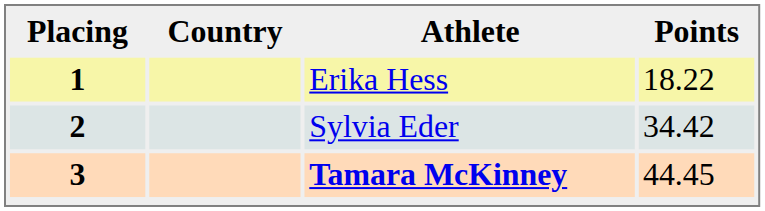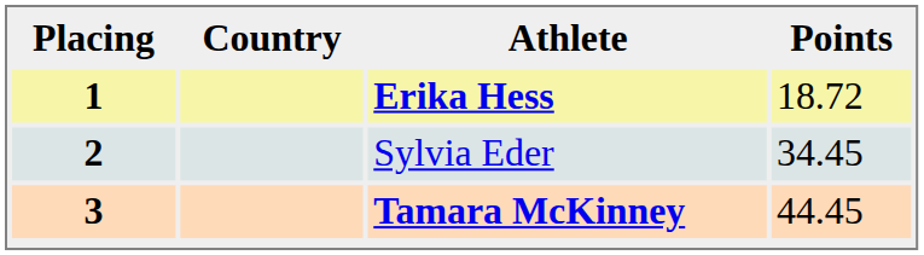 <table style="border-style:solid;border-width:1px;border-color:#808080;background-color:#EFEFEF" cellspacing="2" cellpadding="2" width="380px">
 <tr bgcolor="#EFEFEF">
 <th>Placing</th>
 <th>Country</th>
 <th>Athlete</th>
 <th>Points</th>
 </tr>
 <tr align="center" valign="top" bgcolor="#F7F6A8">
 <th>1</th>
 <td></td>
-<td align="left"><a href='#'>Erika Hess</a></td>
-<td align="left">18.22</td>
+<td align="left"><strong><a href='#'>Erika Hess</a></strong></td>
+<td align="left">18.72</td>
 </tr>
 <tr align="center" valign="top" bgcolor="#DCE5E5">
 <th>2</th>
 <td></td>
 <td align="left"><a href='#'>Sylvia Eder</a></td>
-<td align="left">34.42</td>
+<td align="left">34.45</td>
 </tr>
 <tr align="center" valign="top" bgcolor="#FFDAB9">
 <th>3</th>
 <td></td>
 <td align="left"><strong><a href='#'>Tamara McKinney</a></strong></td>
 <td align="left">44.45</td>
 </tr>
 <tr align="center" valign="top" bgcolor="#FFFFFF">
 </tr>
 </table>
